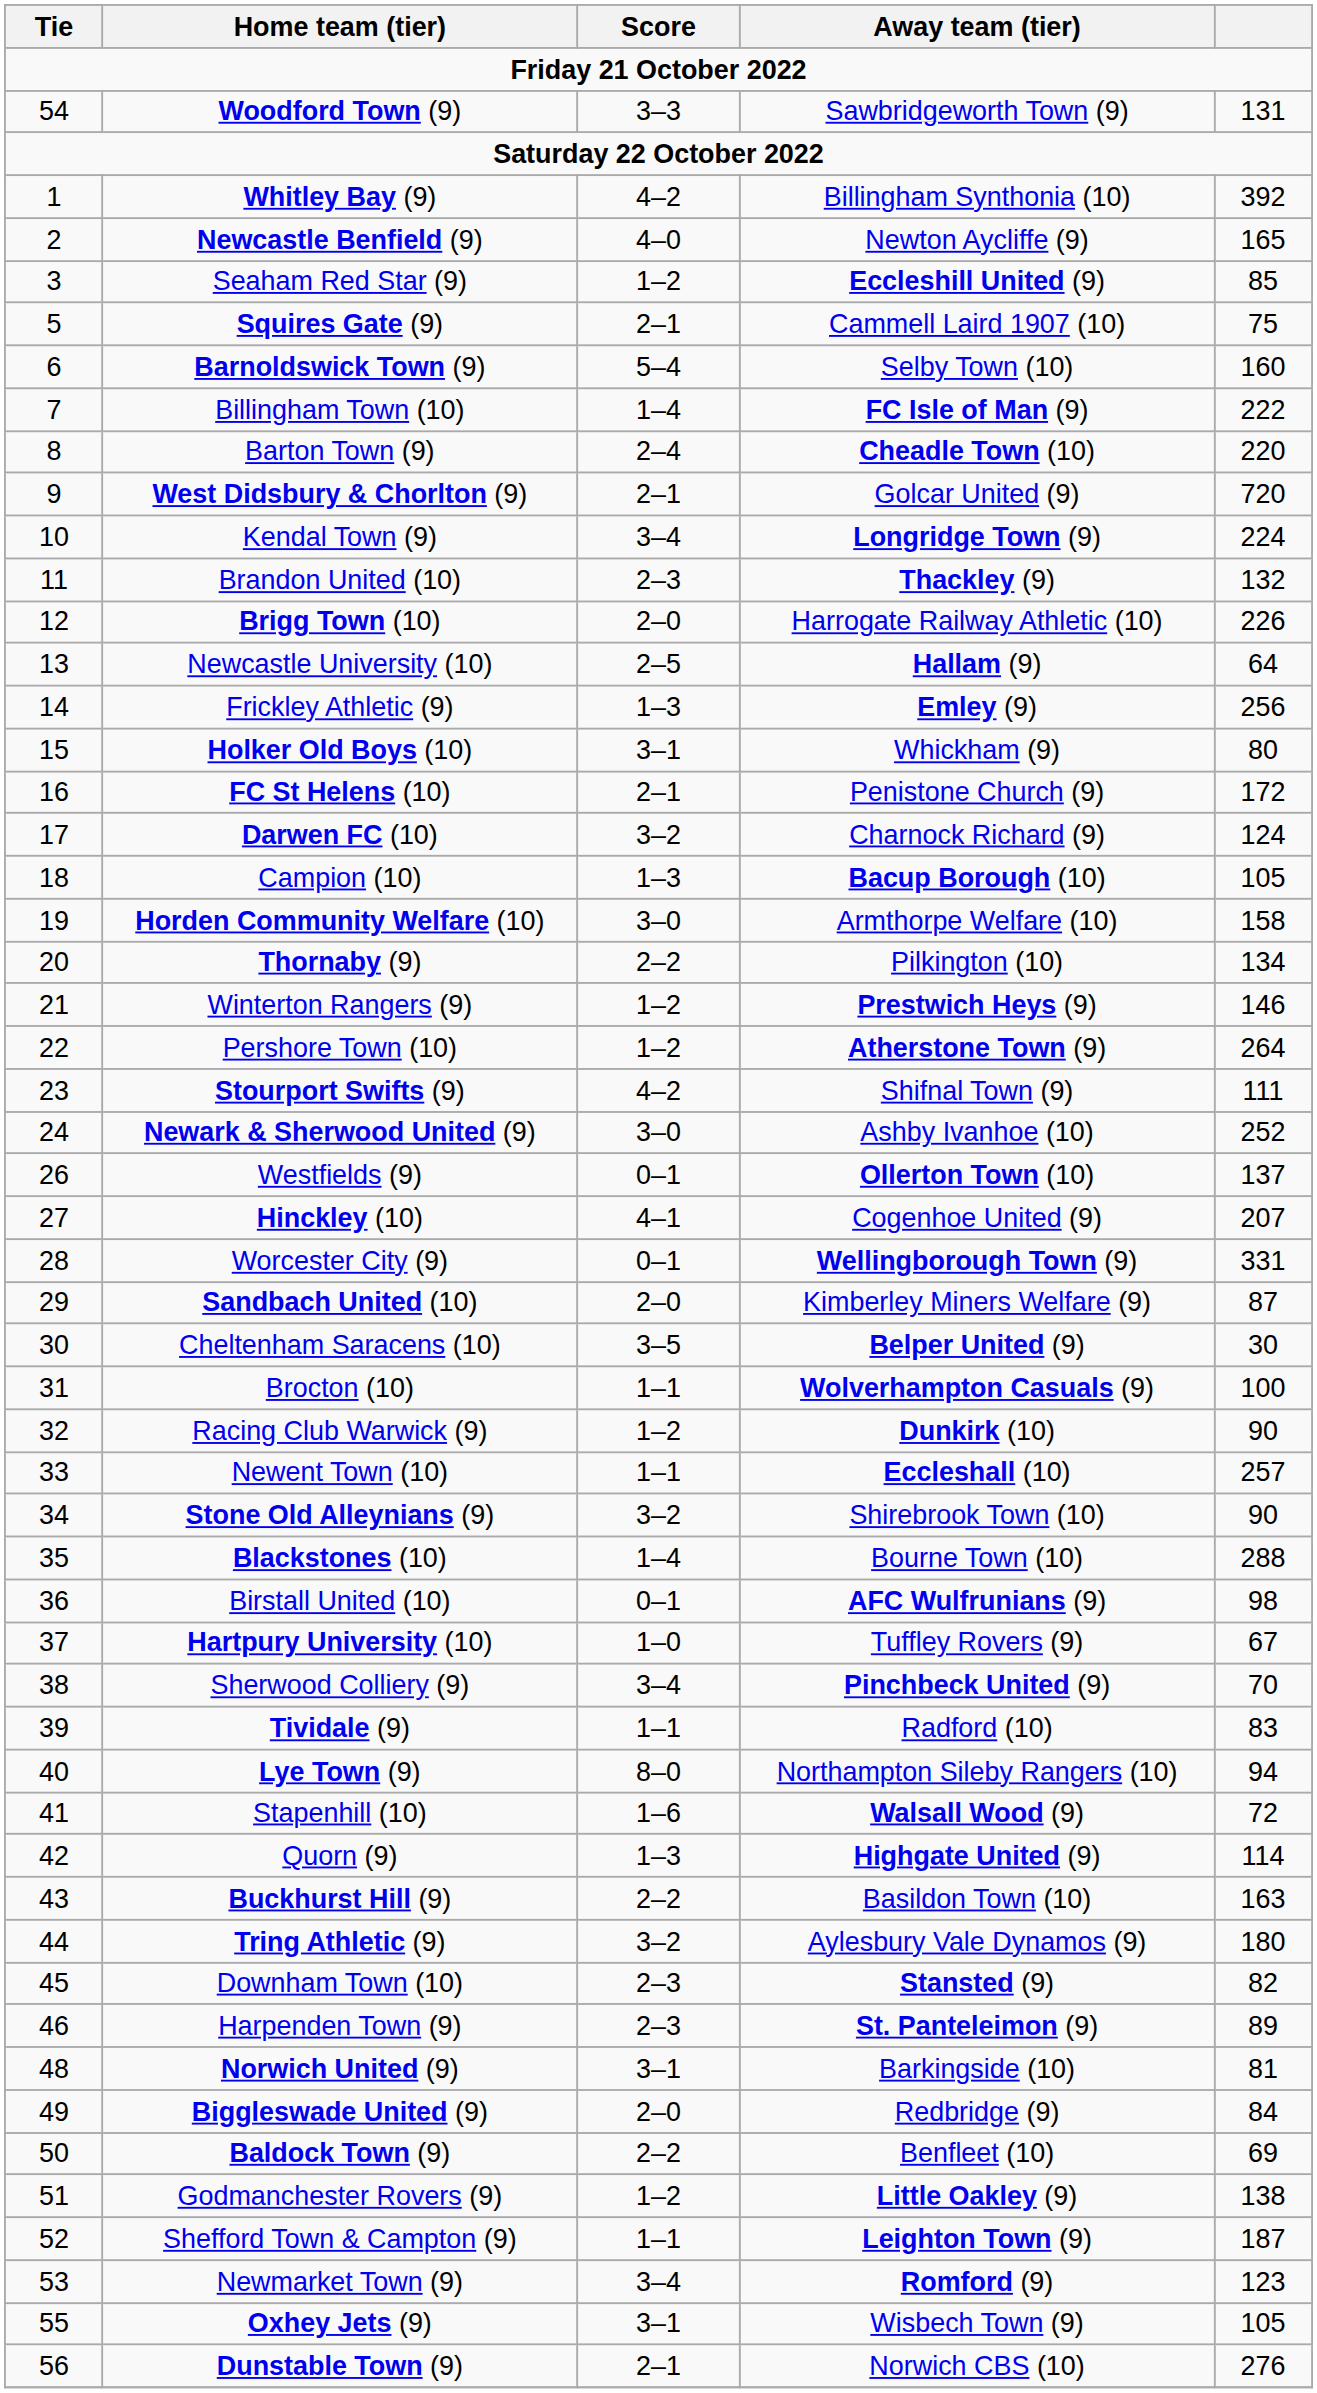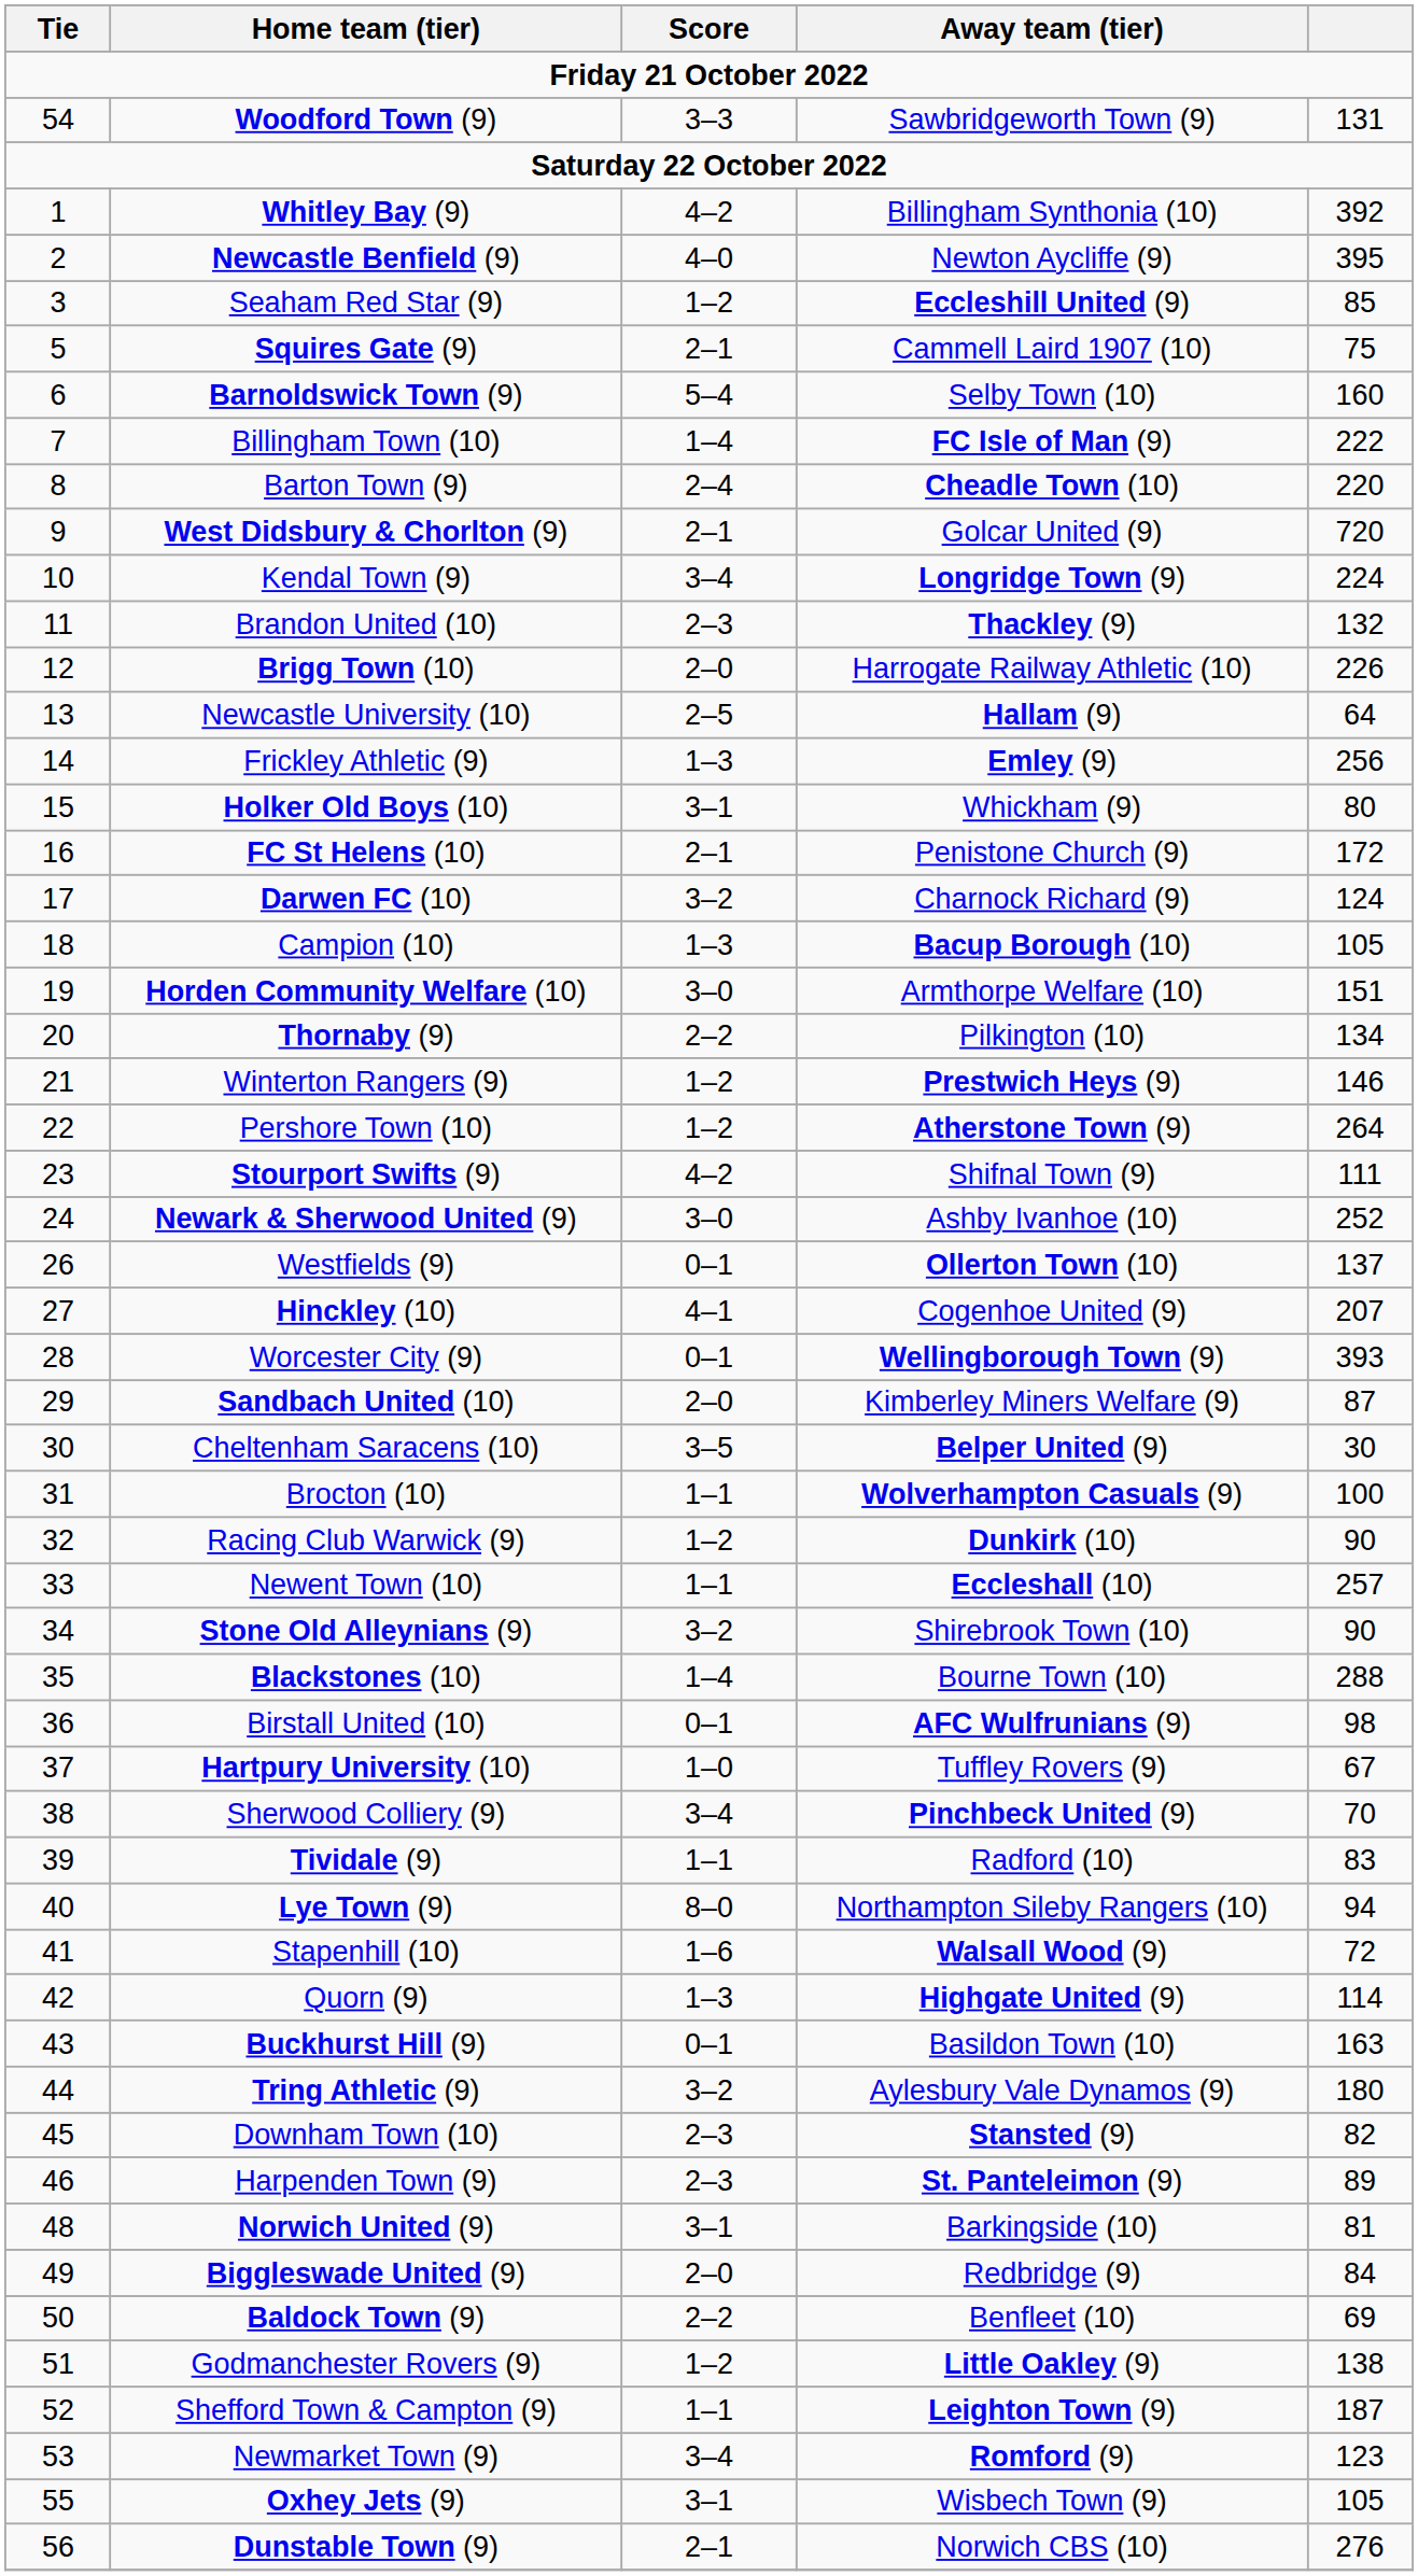 <table class="wikitable" style="width:700px;text-align:center;font-size:90%">
 <tr>
 <th scope="col" style="width: 7.50%">Tie</th>
 <th scope="col" style="width:36.25%">Home team (tier)</th>
 <th scope="col" style="width:12.50%">Score</th>
 <th scope="col" style="width:36.25%">Away team (tier)</th>
 <th scope="col" style="width: 7.50%"></th>
 </tr>
 <tr>
 <td colspan="5"><strong>Friday 21 October 2022</strong></td>
 </tr>
 <tr>
 <td>54</td>
 <td><strong><a href='#'>Woodford Town</a></strong> (9)</td>
 <td>3–3 </td>
 <td><a href='#'>Sawbridgeworth Town</a> (9)</td>
 <td>131</td>
 </tr>
 <tr>
 <td colspan="5"><strong>Saturday 22 October 2022</strong></td>
 </tr>
 <tr>
 <td>1</td>
 <td><strong><a href='#'>Whitley Bay</a></strong> (9)</td>
 <td>4–2</td>
 <td><a href='#'>Billingham Synthonia</a> (10)</td>
 <td>392</td>
 </tr>
 <tr>
 <td>2</td>
 <td><strong><a href='#'>Newcastle Benfield</a></strong> (9)</td>
 <td>4–0</td>
 <td><a href='#'>Newton Aycliffe</a> (9)</td>
-<td>165</td>
+<td>395</td>
 </tr>
 <tr>
 <td>3</td>
 <td><a href='#'>Seaham Red Star</a> (9)</td>
 <td>1–2</td>
 <td><strong><a href='#'>Eccleshill United</a></strong> (9)</td>
 <td>85</td>
 </tr>
 <tr>
 <td>5</td>
 <td><strong><a href='#'>Squires Gate</a></strong> (9)</td>
 <td>2–1</td>
 <td><a href='#'>Cammell Laird 1907</a> (10)</td>
 <td>75</td>
 </tr>
 <tr>
 <td>6</td>
 <td><strong><a href='#'>Barnoldswick Town</a></strong> (9)</td>
 <td>5–4</td>
 <td><a href='#'>Selby Town</a> (10)</td>
 <td>160</td>
 </tr>
 <tr>
 <td>7</td>
 <td><a href='#'>Billingham Town</a> (10)</td>
 <td>1–4</td>
 <td><strong><a href='#'>FC Isle of Man</a></strong> (9)</td>
 <td>222</td>
 </tr>
 <tr>
 <td>8</td>
 <td><a href='#'>Barton Town</a> (9)</td>
 <td>2–4</td>
 <td><strong><a href='#'>Cheadle Town</a></strong> (10)</td>
 <td>220</td>
 </tr>
 <tr>
 <td>9</td>
 <td><strong><a href='#'>West Didsbury & Chorlton</a></strong> (9)</td>
 <td>2–1</td>
 <td><a href='#'>Golcar United</a> (9)</td>
 <td>720</td>
 </tr>
 <tr>
 <td>10</td>
 <td><a href='#'>Kendal Town</a> (9)</td>
 <td>3–4</td>
 <td><strong><a href='#'>Longridge Town</a></strong> (9)</td>
 <td>224</td>
 </tr>
 <tr>
 <td>11</td>
 <td><a href='#'>Brandon United</a> (10)</td>
 <td>2–3</td>
 <td><strong><a href='#'>Thackley</a></strong> (9)</td>
 <td>132</td>
 </tr>
 <tr>
 <td>12</td>
 <td><strong><a href='#'>Brigg Town</a></strong> (10)</td>
 <td>2–0</td>
 <td><a href='#'>Harrogate Railway Athletic</a> (10)</td>
 <td>226</td>
 </tr>
 <tr>
 <td>13</td>
 <td><a href='#'>Newcastle University</a> (10)</td>
 <td>2–5</td>
 <td><strong><a href='#'>Hallam</a></strong> (9)</td>
 <td>64</td>
 </tr>
 <tr>
 <td>14</td>
 <td><a href='#'>Frickley Athletic</a> (9)</td>
 <td>1–3</td>
 <td><strong><a href='#'>Emley</a></strong> (9)</td>
 <td>256</td>
 </tr>
 <tr>
 <td>15</td>
 <td><strong><a href='#'>Holker Old Boys</a></strong> (10)</td>
 <td>3–1</td>
 <td><a href='#'>Whickham</a> (9)</td>
 <td>80</td>
 </tr>
 <tr>
 <td>16</td>
 <td><strong><a href='#'>FC St Helens</a></strong> (10)</td>
 <td>2–1</td>
 <td><a href='#'>Penistone Church</a> (9)</td>
 <td>172</td>
 </tr>
 <tr>
 <td>17</td>
 <td><strong><a href='#'>Darwen FC</a></strong> (10)</td>
 <td>3–2</td>
 <td><a href='#'>Charnock Richard</a> (9)</td>
 <td>124</td>
 </tr>
 <tr>
 <td>18</td>
 <td><a href='#'>Campion</a> (10)</td>
 <td>1–3</td>
 <td><strong><a href='#'>Bacup Borough</a></strong> (10)</td>
 <td>105</td>
 </tr>
 <tr>
 <td>19</td>
 <td><strong><a href='#'>Horden Community Welfare</a></strong> (10)</td>
 <td>3–0</td>
 <td><a href='#'>Armthorpe Welfare</a> (10)</td>
-<td>158</td>
+<td>151</td>
 </tr>
 <tr>
 <td>20</td>
 <td><strong><a href='#'>Thornaby</a></strong> (9)</td>
 <td>2–2 </td>
 <td><a href='#'>Pilkington</a> (10)</td>
 <td>134</td>
 </tr>
 <tr>
 <td>21</td>
 <td><a href='#'>Winterton Rangers</a> (9)</td>
 <td>1–2</td>
 <td><strong><a href='#'>Prestwich Heys</a></strong> (9)</td>
 <td>146</td>
 </tr>
 <tr>
 <td>22</td>
 <td><a href='#'>Pershore Town</a> (10)</td>
 <td>1–2</td>
 <td><strong><a href='#'>Atherstone Town</a></strong> (9)</td>
 <td>264</td>
 </tr>
 <tr>
 <td>23</td>
 <td><strong><a href='#'>Stourport Swifts</a></strong> (9)</td>
 <td>4–2</td>
 <td><a href='#'>Shifnal Town</a> (9)</td>
 <td>111</td>
 </tr>
 <tr>
 <td>24</td>
 <td><strong><a href='#'>Newark & Sherwood United</a></strong> (9)</td>
 <td>3–0</td>
 <td><a href='#'>Ashby Ivanhoe</a> (10)</td>
 <td>252</td>
 </tr>
 <tr>
 <td>26</td>
 <td><a href='#'>Westfields</a> (9)</td>
 <td>0–1</td>
 <td><strong><a href='#'>Ollerton Town</a></strong> (10)</td>
 <td>137</td>
 </tr>
 <tr>
 <td>27</td>
 <td><strong><a href='#'>Hinckley</a></strong> (10)</td>
 <td>4–1</td>
 <td><a href='#'>Cogenhoe United</a> (9)</td>
 <td>207</td>
 </tr>
 <tr>
 <td>28</td>
 <td><a href='#'>Worcester City</a> (9)</td>
 <td>0–1</td>
 <td><strong><a href='#'>Wellingborough Town</a></strong> (9)</td>
-<td>331</td>
+<td>393</td>
 </tr>
 <tr>
 <td>29</td>
 <td><strong><a href='#'>Sandbach United</a></strong> (10)</td>
 <td>2–0</td>
 <td><a href='#'>Kimberley Miners Welfare</a> (9)</td>
 <td>87</td>
 </tr>
 <tr>
 <td>30</td>
 <td><a href='#'>Cheltenham Saracens</a> (10)</td>
 <td>3–5</td>
 <td><strong><a href='#'>Belper United</a></strong> (9)</td>
 <td>30</td>
 </tr>
 <tr>
 <td>31</td>
 <td><a href='#'>Brocton</a> (10)</td>
 <td>1–1 </td>
 <td><strong><a href='#'>Wolverhampton Casuals</a></strong> (9)</td>
 <td>100</td>
 </tr>
 <tr>
 <td>32</td>
 <td><a href='#'>Racing Club Warwick</a> (9)</td>
 <td>1–2</td>
 <td><strong><a href='#'>Dunkirk</a></strong> (10)</td>
 <td>90</td>
 </tr>
 <tr>
 <td>33</td>
 <td><a href='#'>Newent Town</a> (10)</td>
 <td>1–1 </td>
 <td><strong><a href='#'>Eccleshall</a></strong> (10)</td>
 <td>257</td>
 </tr>
 <tr>
 <td>34</td>
 <td><strong><a href='#'>Stone Old Alleynians</a></strong> (9)</td>
 <td>3–2</td>
 <td><a href='#'>Shirebrook Town</a> (10)</td>
 <td>90</td>
 </tr>
 <tr>
 <td>35</td>
 <td><strong><a href='#'>Blackstones</a></strong> (10)</td>
 <td>1–4</td>
 <td><a href='#'>Bourne Town</a> (10)</td>
 <td>288</td>
 </tr>
 <tr>
 <td>36</td>
 <td><a href='#'>Birstall United</a> (10)</td>
 <td>0–1</td>
 <td><strong><a href='#'>AFC Wulfrunians</a></strong> (9)</td>
 <td>98</td>
 </tr>
 <tr>
 <td>37</td>
 <td><strong><a href='#'>Hartpury University</a></strong> (10)</td>
 <td>1–0</td>
 <td><a href='#'>Tuffley Rovers</a> (9)</td>
 <td>67</td>
 </tr>
 <tr>
 <td>38</td>
 <td><a href='#'>Sherwood Colliery</a> (9)</td>
 <td>3–4</td>
 <td><strong><a href='#'>Pinchbeck United</a></strong> (9)</td>
 <td>70</td>
 </tr>
 <tr>
 <td>39</td>
 <td><strong><a href='#'>Tividale</a></strong> (9)</td>
 <td>1–1 </td>
 <td><a href='#'>Radford</a> (10)</td>
 <td>83</td>
 </tr>
 <tr>
 <td>40</td>
 <td><strong><a href='#'>Lye Town</a></strong> (9)</td>
 <td>8–0</td>
 <td><a href='#'>Northampton Sileby Rangers</a> (10)</td>
 <td>94</td>
 </tr>
 <tr>
 <td>41</td>
 <td><a href='#'>Stapenhill</a> (10)</td>
 <td>1–6</td>
 <td><strong><a href='#'>Walsall Wood</a></strong> (9)</td>
 <td>72</td>
 </tr>
 <tr>
 <td>42</td>
 <td><a href='#'>Quorn</a> (9)</td>
 <td>1–3</td>
 <td><strong><a href='#'>Highgate United</a></strong> (9)</td>
 <td>114</td>
 </tr>
 <tr>
 <td>43</td>
 <td><strong><a href='#'>Buckhurst Hill</a></strong> (9)</td>
-<td>2–2 </td>
+<td>0–1</td>
 <td><a href='#'>Basildon Town</a> (10)</td>
 <td>163</td>
 </tr>
 <tr>
 <td>44</td>
 <td><strong><a href='#'>Tring Athletic</a></strong> (9)</td>
 <td>3–2</td>
 <td><a href='#'>Aylesbury Vale Dynamos</a> (9)</td>
 <td>180</td>
 </tr>
 <tr>
 <td>45</td>
 <td><a href='#'>Downham Town</a> (10)</td>
 <td>2–3</td>
 <td><strong><a href='#'>Stansted</a></strong> (9)</td>
 <td>82</td>
 </tr>
 <tr>
 <td>46</td>
 <td><a href='#'>Harpenden Town</a> (9)</td>
 <td>2–3</td>
 <td><strong><a href='#'>St. Panteleimon</a></strong> (9)</td>
 <td>89</td>
 </tr>
 <tr>
 <td>48</td>
 <td><strong><a href='#'>Norwich United</a></strong> (9)</td>
 <td>3–1</td>
 <td><a href='#'>Barkingside</a> (10)</td>
 <td>81</td>
 </tr>
 <tr>
 <td>49</td>
 <td><strong><a href='#'>Biggleswade United</a></strong> (9)</td>
 <td>2–0</td>
 <td><a href='#'>Redbridge</a> (9)</td>
 <td>84</td>
 </tr>
 <tr>
 <td>50</td>
 <td><strong><a href='#'>Baldock Town</a></strong> (9)</td>
 <td>2–2 </td>
 <td><a href='#'>Benfleet</a> (10)</td>
 <td>69</td>
 </tr>
 <tr>
 <td>51</td>
 <td><a href='#'>Godmanchester Rovers</a> (9)</td>
 <td>1–2</td>
 <td><strong><a href='#'>Little Oakley</a></strong> (9)</td>
 <td>138</td>
 </tr>
 <tr>
 <td>52</td>
 <td><a href='#'>Shefford Town & Campton</a> (9)</td>
 <td>1–1 </td>
 <td><strong><a href='#'>Leighton Town</a></strong> (9)</td>
 <td>187</td>
 </tr>
 <tr>
 <td>53</td>
 <td><a href='#'>Newmarket Town</a> (9)</td>
 <td>3–4</td>
 <td><strong><a href='#'>Romford</a></strong> (9)</td>
 <td>123</td>
 </tr>
 <tr>
 <td>55</td>
 <td><strong><a href='#'>Oxhey Jets</a></strong> (9)</td>
 <td>3–1</td>
 <td><a href='#'>Wisbech Town</a> (9)</td>
 <td>105</td>
 </tr>
 <tr>
 <td>56</td>
 <td><strong><a href='#'>Dunstable Town</a></strong> (9)</td>
 <td>2–1</td>
 <td><a href='#'>Norwich CBS</a> (10)</td>
 <td>276</td>
 </tr>
 <tr>
 </tr>
 </table>
